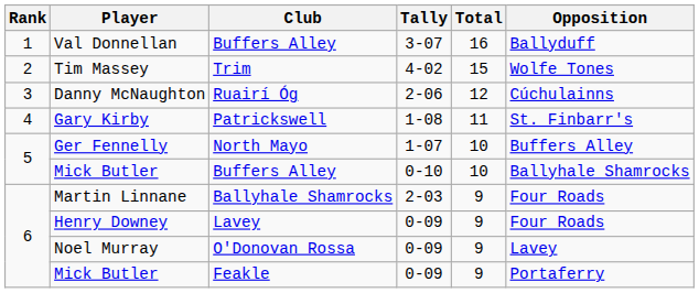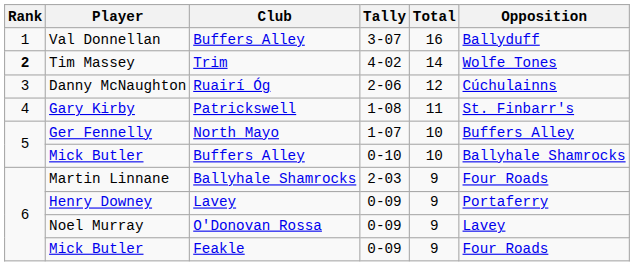 <table class="wikitable">
 <tr>
 <th>Rank</th>
 <th>Player</th>
 <th>Club</th>
 <th>Tally</th>
 <th>Total</th>
 <th>Opposition</th>
 </tr>
 <tr>
 <td rowspan="1" style="text-align:center;">1</td>
 <td>Val Donnellan</td>
 <td><a href='#'>Buffers Alley</a></td>
 <td align=center>3-07</td>
 <td align=center>16</td>
 <td><a href='#'>Ballyduff</a></td>
 </tr>
 <tr>
-<td rowspan="1" style="text-align:center;">2</td>
+<td rowspan="1" style="text-align:center;"><strong>2</strong></td>
 <td>Tim Massey</td>
 <td><a href='#'>Trim</a></td>
 <td align=center>4-02</td>
-<td align=center>15</td>
+<td align=center>14</td>
 <td><a href='#'>Wolfe Tones</a></td>
 </tr>
 <tr>
 <td rowspan="1" style="text-align:center;">3</td>
 <td>Danny McNaughton</td>
 <td><a href='#'>Ruairí Óg</a></td>
 <td align=center>2-06</td>
 <td align=center>12</td>
 <td><a href='#'>Cúchulainns</a></td>
 </tr>
 <tr>
 <td rowspan="1" style="text-align:center;">4</td>
 <td><a href='#'>Gary Kirby</a></td>
 <td><a href='#'>Patrickswell</a></td>
 <td align=center>1-08</td>
 <td align=center>11</td>
 <td><a href='#'>St. Finbarr's</a></td>
 </tr>
 <tr>
 <td rowspan="2" style="text-align:center;">5</td>
 <td><a href='#'>Ger Fennelly</a></td>
 <td><a href='#'>North Mayo</a></td>
 <td align=center>1-07</td>
 <td align=center>10</td>
 <td><a href='#'>Buffers Alley</a></td>
 </tr>
 <tr>
 <td><a href='#'>Mick Butler</a></td>
 <td><a href='#'>Buffers Alley</a></td>
 <td align=center>0-10</td>
 <td align=center>10</td>
 <td><a href='#'>Ballyhale Shamrocks</a></td>
 </tr>
 <tr>
 <td rowspan="4" style="text-align:center;">6</td>
 <td>Martin Linnane</td>
 <td><a href='#'>Ballyhale Shamrocks</a></td>
 <td align=center>2-03</td>
 <td align=center>9</td>
 <td><a href='#'>Four Roads</a></td>
 </tr>
 <tr>
 <td><a href='#'>Henry Downey</a></td>
 <td><a href='#'>Lavey</a></td>
 <td align=center>0-09</td>
 <td align=center>9</td>
-<td><a href='#'>Four Roads</a></td>
+<td><a href='#'>Portaferry</a></td>
 </tr>
 <tr>
 <td>Noel Murray</td>
 <td><a href='#'>O'Donovan Rossa</a></td>
 <td align=center>0-09</td>
 <td align=center>9</td>
 <td><a href='#'>Lavey</a></td>
 </tr>
 <tr>
 <td><a href='#'>Mick Butler</a></td>
 <td><a href='#'>Feakle</a></td>
 <td align=center>0-09</td>
 <td align=center>9</td>
-<td><a href='#'>Portaferry</a></td>
+<td><a href='#'>Four Roads</a></td>
 </tr>
 </table>
